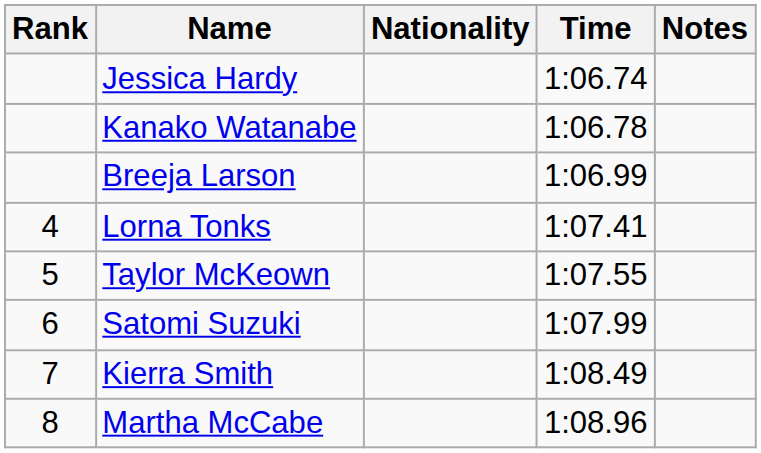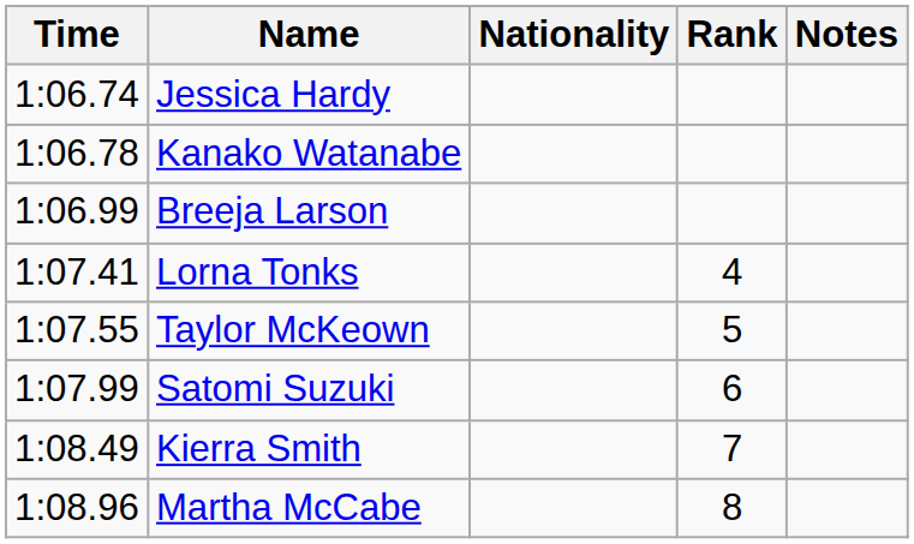 <table class="wikitable sortable" style="text-align:center">
 <tr>
-<th>Rank</th>
+<th>Time</th>
 <th>Name</th>
 <th>Nationality</th>
-<th>Time</th>
+<th>Rank</th>
 <th>Notes</th>
 </tr>
 <tr>
-<td></td>
+<td>1:06.74</td>
 <td align=left><a href='#'>Jessica Hardy</a></td>
 <td align=left></td>
-<td>1:06.74</td>
+<td></td>
 <td></td>
 </tr>
 <tr>
-<td></td>
+<td>1:06.78</td>
 <td align=left><a href='#'>Kanako Watanabe</a></td>
 <td align=left></td>
-<td>1:06.78</td>
+<td></td>
 <td></td>
 </tr>
 <tr>
-<td></td>
+<td>1:06.99</td>
 <td align=left><a href='#'>Breeja Larson</a></td>
 <td align=left></td>
-<td>1:06.99</td>
+<td></td>
 <td></td>
 </tr>
 <tr>
-<td>4</td>
+<td>1:07.41</td>
 <td align=left><a href='#'>Lorna Tonks</a></td>
 <td align=left></td>
-<td>1:07.41</td>
+<td>4</td>
 <td></td>
 </tr>
 <tr>
-<td>5</td>
+<td>1:07.55</td>
 <td align=left><a href='#'>Taylor McKeown</a></td>
 <td align=left></td>
-<td>1:07.55</td>
+<td>5</td>
 <td></td>
 </tr>
 <tr>
-<td>6</td>
+<td>1:07.99</td>
 <td align=left><a href='#'>Satomi Suzuki</a></td>
 <td align=left></td>
-<td>1:07.99</td>
+<td>6</td>
 <td></td>
 </tr>
 <tr>
-<td>7</td>
+<td>1:08.49</td>
 <td align=left><a href='#'>Kierra Smith</a></td>
 <td align=left></td>
-<td>1:08.49</td>
+<td>7</td>
 <td></td>
 </tr>
 <tr>
-<td>8</td>
+<td>1:08.96</td>
 <td align=left><a href='#'>Martha McCabe</a></td>
 <td align=left></td>
-<td>1:08.96</td>
+<td>8</td>
 <td></td>
 </tr>
 </table>
